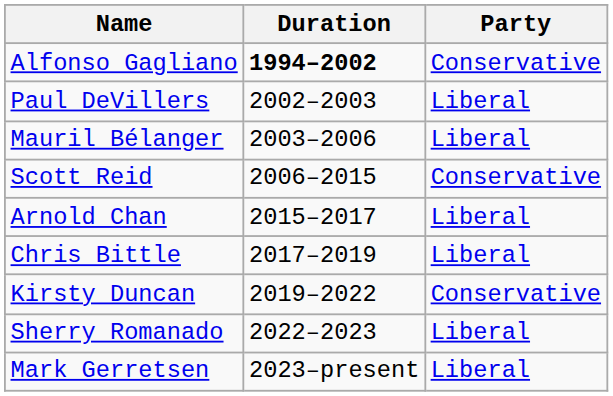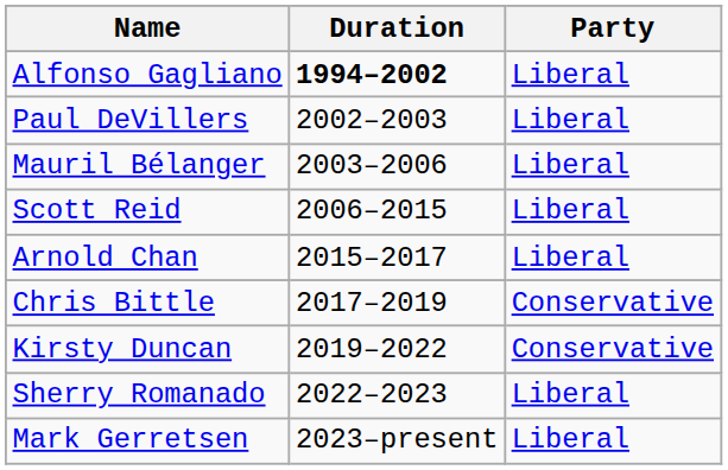 <table class="wikitable">
 <tr>
 <th>Name</th>
 <th>Duration</th>
 <th>Party</th>
 </tr>
 <tr>
 <td><a href='#'>Alfonso Gagliano</a></td>
 <td><strong>1994–2002</strong></td>
-<td><a href='#'>Conservative</a></td>
+<td><a href='#'>Liberal</a></td>
 </tr>
 <tr>
 <td><a href='#'>Paul DeVillers</a></td>
 <td>2002–2003</td>
 <td><a href='#'>Liberal</a></td>
 </tr>
 <tr>
 <td><a href='#'>Mauril Bélanger</a></td>
 <td>2003–2006</td>
 <td><a href='#'>Liberal</a></td>
 </tr>
 <tr>
 <td><a href='#'>Scott Reid</a></td>
 <td>2006–2015</td>
-<td><a href='#'>Conservative</a></td>
+<td><a href='#'>Liberal</a></td>
 </tr>
 <tr>
 <td><a href='#'>Arnold Chan</a></td>
 <td>2015–2017</td>
 <td><a href='#'>Liberal</a></td>
 </tr>
 <tr>
 <td><a href='#'>Chris Bittle</a></td>
 <td>2017–2019</td>
-<td><a href='#'>Liberal</a></td>
+<td><a href='#'>Conservative</a></td>
 </tr>
 <tr>
 <td><a href='#'>Kirsty Duncan</a></td>
 <td>2019–2022</td>
 <td><a href='#'>Conservative</a></td>
 </tr>
 <tr>
 <td><a href='#'>Sherry Romanado</a></td>
 <td>2022–2023</td>
 <td><a href='#'>Liberal</a></td>
 </tr>
 <tr>
 <td><a href='#'>Mark Gerretsen</a></td>
 <td>2023–present</td>
 <td><a href='#'>Liberal</a></td>
 </tr>
 </table>
